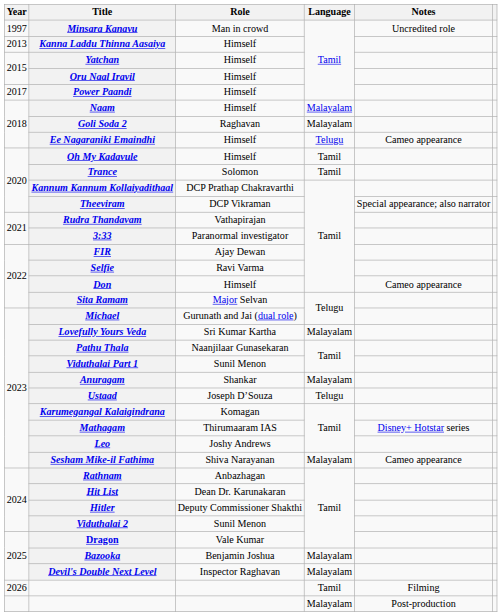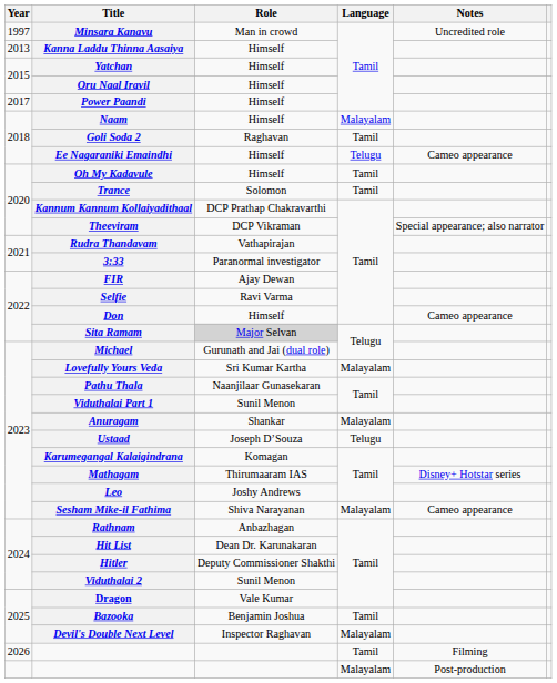 <table class="wikitable plainrowheaders sortable">
 <tr>
 <th scope="col">Year</th>
 <th scope="col">Title</th>
 <th scope="col">Role</th>
 <th scope="col">Language</th>
 <th scope="col">Notes</th>
 <th scope="col"></th>
 </tr>
 <tr>
 <td style="text-align:center;">1997</td>
 <th scope="row"><em><a href='#'>Minsara Kanavu</a></em></th>
 <td style="text-align:center;">Man in crowd</td>
 <td rowspan="5" style="text-align:center;"><a href='#'>Tamil</a></td>
 <td style="text-align:center;">Uncredited role</td>
 <td></td>
 </tr>
 <tr>
 <td style="text-align:center;">2013</td>
 <th scope="row"><em><a href='#'>Kanna Laddu Thinna Aasaiya</a></em></th>
 <td style="text-align:center;">Himself</td>
 <td></td>
 <td></td>
 </tr>
 <tr>
 <td rowspan="2" style="text-align:center;">2015</td>
 <th scope="row"><em><a href='#'>Yatchan</a></em></th>
 <td style="text-align:center;">Himself</td>
 <td></td>
 <td></td>
 </tr>
 <tr>
 <th scope="row"><em><a href='#'>Oru Naal Iravil</a></em></th>
 <td style="text-align:center;">Himself</td>
 <td></td>
 <td></td>
 </tr>
 <tr>
 <td style="text-align:center;">2017</td>
 <th scope="row"><em><a href='#'>Power Paandi</a></em></th>
 <td style="text-align:center;">Himself</td>
 <td></td>
 <td></td>
 </tr>
 <tr>
 <td rowspan="3" style="text-align:center;">2018</td>
 <th scope="row"><em><a href='#'>Naam</a></em></th>
 <td style="text-align:center;">Himself</td>
 <td style="text-align:center;"><a href='#'>Malayalam</a></td>
 <td></td>
 <td></td>
 </tr>
 <tr>
 <th scope="row"><em><a href='#'>Goli Soda 2</a></em></th>
 <td style="text-align:center;">Raghavan</td>
-<td style="text-align:center;">Malayalam</td>
+<td style="text-align:center;">Tamil</td>
 <td></td>
 <td></td>
 </tr>
 <tr>
 <th scope="row"><em><a href='#'>Ee Nagaraniki Emaindhi</a></em></th>
 <td style="text-align:center;">Himself</td>
 <td style="text-align:center;"><a href='#'>Telugu</a></td>
 <td style="text-align:center;">Cameo appearance</td>
 <td></td>
 </tr>
 <tr>
 <td rowspan="4" style="text-align:center;">2020</td>
 <th scope="row"><em><a href='#'>Oh My Kadavule</a></em></th>
 <td style="text-align:center;">Himself</td>
 <td style="text-align:center;">Tamil</td>
 <td></td>
 <td></td>
 </tr>
 <tr>
 <th scope="row"><em><a href='#'>Trance</a></em></th>
 <td style="text-align:center;">Solomon</td>
 <td style="text-align:center;">Tamil</td>
 <td></td>
 <td></td>
 </tr>
 <tr>
 <th scope="row"><em><a href='#'>Kannum Kannum Kollaiyadithaal</a></em></th>
 <td style="text-align:center;">DCP Prathap Chakravarthi</td>
 <td rowspan="7" style="text-align:center;">Tamil</td>
 <td style="text-align:center;"></td>
 <td></td>
 </tr>
 <tr>
 <th scope="row"><em><a href='#'>Theeviram</a></em></th>
 <td style="text-align:center;">DCP Vikraman</td>
 <td style="text-align:center;">Special appearance; also narrator</td>
 <td style="text-align:center;"></td>
 </tr>
 <tr>
 <td rowspan="2" style="text-align:center;">2021</td>
 <th scope="row"><em><a href='#'>Rudra Thandavam</a></em></th>
 <td style="text-align:center;">Vathapirajan</td>
 <td></td>
 <td></td>
 </tr>
 <tr>
 <th scope="row"><em><a href='#'>3:33</a></em></th>
 <td style="text-align:center;">Paranormal investigator</td>
 <td style="text-align:center;"></td>
 <td></td>
 </tr>
 <tr>
 <td rowspan="4" style="text-align:center;">2022</td>
 <th scope="row"><em><a href='#'>FIR</a></em></th>
 <td style="text-align:center;">Ajay Dewan</td>
 <td style="text-align:center;"></td>
 <td></td>
 </tr>
 <tr>
 <th scope="row"><em><a href='#'>Selfie</a></em></th>
 <td style="text-align:center;">Ravi Varma</td>
 <td style="text-align:center;"></td>
 <td></td>
 </tr>
 <tr>
 <th scope="row"><em><a href='#'>Don</a></em></th>
 <td style="text-align:center;">Himself</td>
 <td style="text-align:center;">Cameo appearance</td>
 <td style="text-align:center;"></td>
 </tr>
 <tr>
 <th scope="row"><em><a href='#'>Sita Ramam</a></em></th>
-<td style="text-align:center;"><a href='#'>Major</a> Selvan</td>
+<td style="background: lightgrey; text-align:center;"><a href='#'>Major</a> Selvan</td>
 <td rowspan="2" style="text-align:center;">Telugu</td>
 <td></td>
 <td></td>
 </tr>
 <tr>
 <td rowspan="10" style="text-align:center;">2023</td>
 <th scope="row"><em><a href='#'>Michael</a></em></th>
 <td style="text-align:center;">Gurunath and Jai (<a href='#'>dual role</a>)</td>
 <td></td>
 <td style="text-align:center;"></td>
 </tr>
 <tr>
 <th scope="row"><em><a href='#'>Lovefully Yours Veda</a></em></th>
 <td style="text-align:center;">Sri Kumar Kartha</td>
 <td style="text-align:center;">Malayalam</td>
 <td></td>
 <td></td>
 </tr>
 <tr>
 <th scope="row"><em><a href='#'>Pathu Thala</a></em></th>
 <td style="text-align:center;">Naanjilaar Gunasekaran</td>
 <td rowspan="2" style="text-align:center;">Tamil</td>
 <td></td>
 <td></td>
 </tr>
 <tr>
 <th scope="row"><em><a href='#'>Viduthalai Part 1</a></em></th>
 <td style="text-align:center;">Sunil Menon</td>
 <td></td>
 <td></td>
 </tr>
 <tr>
 <th scope="row"><em><a href='#'>Anuragam</a></em></th>
 <td style="text-align:center;">Shankar</td>
 <td style="text-align:center;">Malayalam</td>
 <td></td>
 <td></td>
 </tr>
 <tr>
 <th scope="row"><em><a href='#'>Ustaad</a></em></th>
 <td style="text-align:center;">Joseph D’Souza</td>
 <td style="text-align:center;">Telugu</td>
 <td></td>
 <td></td>
 </tr>
 <tr>
 <th scope="row"><em><a href='#'>Karumegangal Kalaigindrana</a></em></th>
 <td style="text-align:center;">Komagan</td>
 <td rowspan="3" style="text-align:center;">Tamil</td>
 <td></td>
 <td></td>
 </tr>
 <tr>
 <th scope="row"><em><a href='#'>Mathagam</a></em></th>
 <td style="text-align:center;">Thirumaaram IAS</td>
 <td style="text-align:center;"><a href='#'>Disney+ Hotstar</a> series</td>
 <td></td>
 </tr>
 <tr>
 <th scope="row"><em><a href='#'>Leo</a></em></th>
 <td style="text-align:center;">Joshy Andrews</td>
 <td></td>
 <td></td>
 </tr>
 <tr>
 <th scope="row"><em><a href='#'>Sesham Mike-il Fathima</a></em></th>
 <td style="text-align:center;">Shiva Narayanan</td>
 <td style="text-align:center;">Malayalam</td>
 <td style="text-align:center;">Cameo appearance</td>
 <td></td>
 </tr>
 <tr>
 <td rowspan="4">2024</td>
 <th scope="row"><em><a href='#'>Rathnam</a></em></th>
 <td style="text-align:center;">Anbazhagan</td>
 <td rowspan="5" style="text-align:center;">Tamil</td>
 <td style="text-align:center;"></td>
 <td></td>
 </tr>
 <tr>
 <th scope="row"><em><a href='#'>Hit List</a></em></th>
 <td style="text-align:center;">Dean Dr. Karunakaran</td>
 <td></td>
 <td></td>
 </tr>
 <tr>
 <th scope="row"><em><a href='#'>Hitler</a></em></th>
 <td style="text-align:center;">Deputy Commissioner Shakthi</td>
 <td></td>
 <td></td>
 </tr>
 <tr>
 <th scope="row"><em><a href='#'>Viduthalai 2</a></em></th>
 <td style="text-align:center;">Sunil Menon</td>
 <td></td>
 <td></td>
 </tr>
 <tr>
 <td rowspan="3">2025</td>
 <th scope="row"><em><a href='#'></em>Dragon<em></a></em></th>
 <td style="text-align:center;">Vale Kumar</td>
 <td></td>
 <td></td>
 </tr>
 <tr>
 <th scope="row"><em><a href='#'>Bazooka</a></em></th>
 <td style="text-align:center;">Benjamin Joshua</td>
-<td style="text-align:center;">Malayalam</td>
+<td style="text-align:center;">Tamil</td>
 <td style="text-align:center;"></td>
 <td></td>
 </tr>
 <tr>
 <th scope="row"><em><a href='#'>Devil's Double Next Level</a></em></th>
 <td style="text-align:center;">Inspector Raghavan</td>
 <td style="text-align:center;">Malayalam</td>
 <td></td>
 <td></td>
 </tr>
 <tr>
 <td>2026</td>
 <td></td>
 <td></td>
 <td style="text-align:center;">Tamil</td>
 <td style="text-align:center;">Filming</td>
 <td></td>
 </tr>
 <tr>
 <td></td>
 <td></td>
 <td></td>
 <td style="text-align:center;">Malayalam</td>
 <td style="text-align:center;">Post-production</td>
 <td></td>
 </tr>
 </table>
